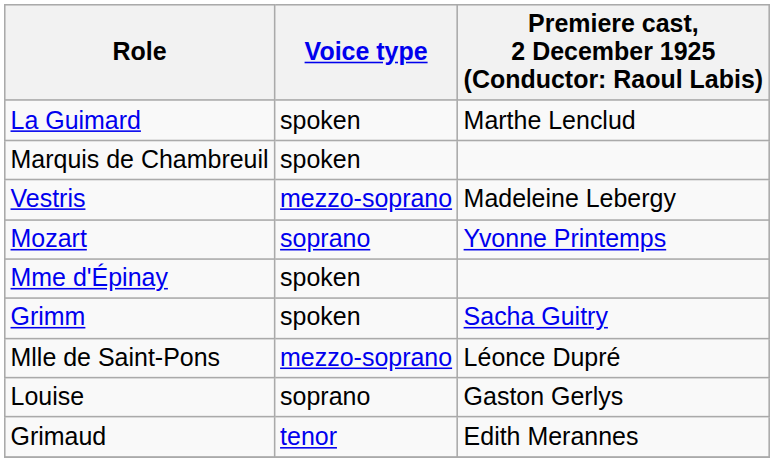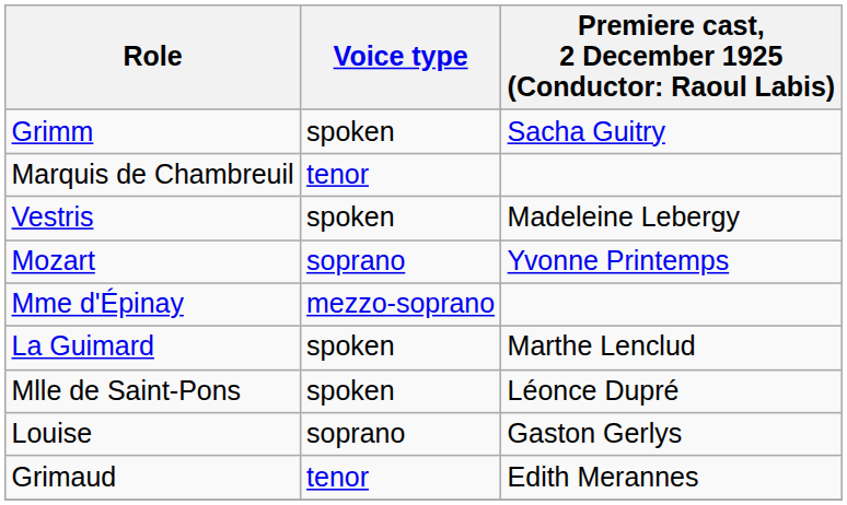 <table class="wikitable">
 <tr>
 <th>Role</th>
 <th><a href='#'>Voice type</a></th>
 <th>Premiere cast,<br>2 December 1925<br>(Conductor: Raoul Labis) </th>
 </tr>
 <tr>
-<td><a href='#'>La Guimard</a></td>
+<td><a href='#'>Grimm</a></td>
 <td>spoken</td>
-<td>Marthe Lenclud</td>
+<td><a href='#'>Sacha Guitry</a></td>
 </tr>
 <tr>
 <td>Marquis de Chambreuil</td>
-<td>spoken</td>
+<td><a href='#'>tenor</a></td>
 <td></td>
 </tr>
 <tr>
 <td><a href='#'>Vestris</a></td>
-<td><a href='#'>mezzo-soprano</a></td>
+<td>spoken</td>
 <td>Madeleine Lebergy</td>
 </tr>
 <tr>
 <td><a href='#'>Mozart</a></td>
 <td><a href='#'>soprano</a></td>
 <td><a href='#'>Yvonne Printemps</a></td>
 </tr>
 <tr>
 <td><a href='#'>Mme d'Épinay</a></td>
-<td>spoken</td>
+<td><a href='#'>mezzo-soprano</a></td>
 <td></td>
 </tr>
 <tr>
-<td><a href='#'>Grimm</a></td>
+<td><a href='#'>La Guimard</a></td>
 <td>spoken</td>
-<td><a href='#'>Sacha Guitry</a></td>
+<td>Marthe Lenclud</td>
 </tr>
 <tr>
 <td>Mlle de Saint-Pons</td>
-<td><a href='#'>mezzo-soprano</a></td>
+<td>spoken</td>
 <td>Léonce Dupré</td>
 </tr>
 <tr>
 <td>Louise</td>
 <td>soprano</td>
 <td>Gaston Gerlys</td>
 </tr>
 <tr>
 <td>Grimaud</td>
 <td><a href='#'>tenor</a></td>
 <td>Edith Merannes</td>
 </tr>
 <tr>
 </tr>
 </table>
